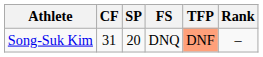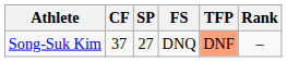 <table class="wikitable" border="1" style="font-size:90%">
 <tr>
 <th>Athlete</th>
 <th>CF</th>
 <th>SP</th>
 <th>FS</th>
 <th>TFP</th>
 <th>Rank</th>
 </tr>
 <tr align=center>
 <td align=left><a href='#'>Song-Suk Kim</a></td>
-<td>31</td>
-<td>20</td>
+<td>37</td>
+<td>27</td>
 <td>DNQ</td>
 <td style="background: lightsalmon;">DNF</td>
 <td>–</td>
 </tr>
 </table>
